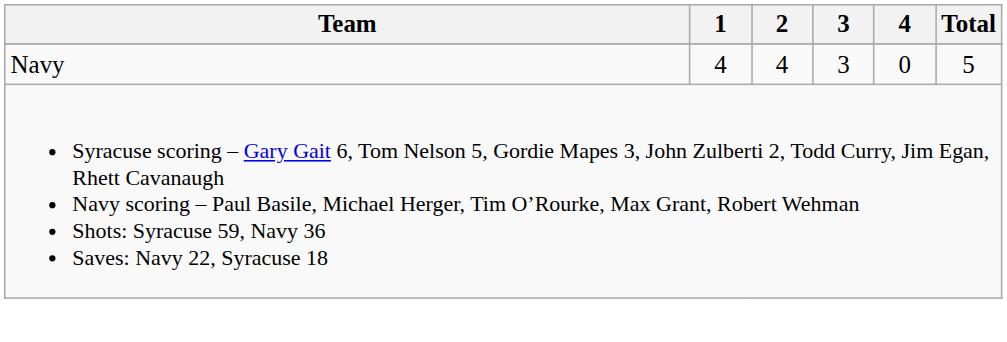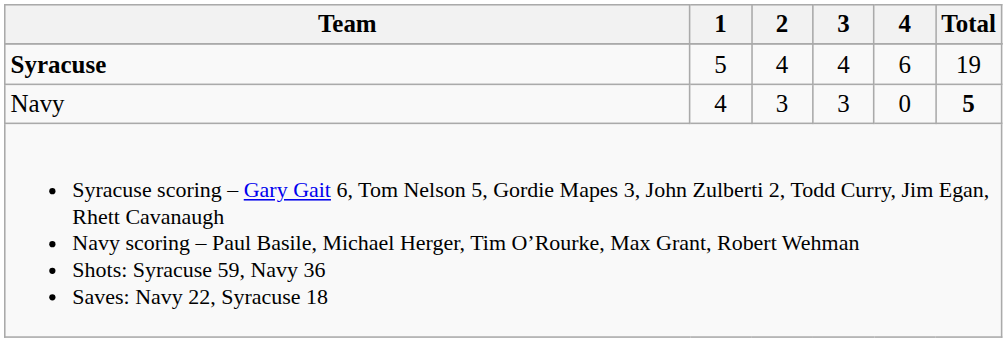 <table class="wikitable" style="text-align:center; max-width:40em">
 <tr>
 <th>Team</th>
 <th style="width:2em">1</th>
 <th style="width:2em">2</th>
 <th style="width:2em">3</th>
 <th style="width:2em">4</th>
 <th style="width:2em">Total</th>
 </tr>
 <tr>
 </tr>
 <tr>
+<td style="text-align:left"><strong>Syracuse</strong></td>
+<td>5</td>
+<td>4</td>
+<td>4</td>
+<td>6</td>
+<td>19</td>
+</tr>
+<tr>
 <td style="text-align:left">Navy</td>
 <td>4</td>
-<td>4</td>
+<td>3</td>
 <td>3</td>
 <td>0</td>
-<td>5</td>
+<td><strong>5</strong></td>
 </tr>
 <tr>
 <td colspan=6 style="text-align:left; font-size:88%;"><br><ul><li>Syracuse scoring – <a href='#'>Gary Gait</a> 6, Tom Nelson 5, Gordie Mapes 3, John Zulberti 2, Todd Curry, Jim Egan, Rhett Cavanaugh</li><li>Navy scoring – Paul Basile, Michael Herger, Tim O’Rourke, Max Grant, Robert Wehman</li><li>Shots: Syracuse 59, Navy 36</li><li>Saves: Navy 22, Syracuse 18</li></ul></td>
 </tr>
 </table>
